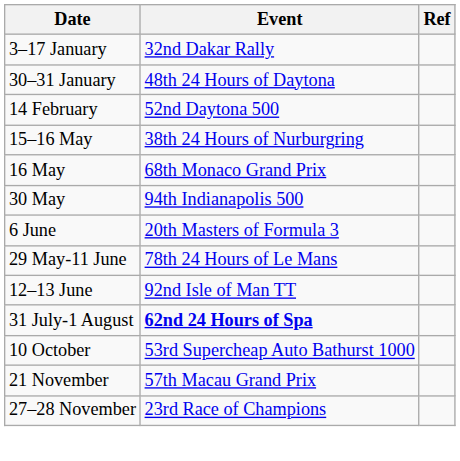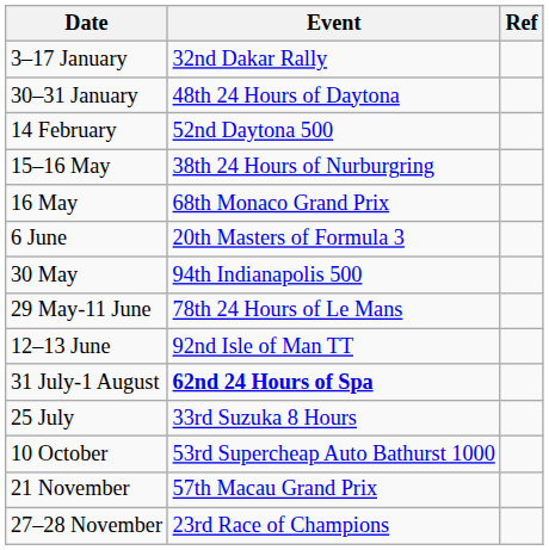 <table class="wikitable" style="font-size: 85%">
 <tr>
 <th>Date</th>
 <th>Event</th>
 <th>Ref</th>
 </tr>
 <tr>
 <td>3–17 January</td>
 <td><a href='#'>32nd Dakar Rally</a></td>
 <td></td>
 </tr>
 <tr>
 <td>30–31 January</td>
 <td><a href='#'>48th 24 Hours of Daytona</a></td>
 <td></td>
 </tr>
 <tr>
 <td>14 February</td>
 <td><a href='#'>52nd Daytona 500</a></td>
 <td></td>
 </tr>
 <tr>
 <td>15–16 May</td>
 <td><a href='#'>38th 24 Hours of Nurburgring</a></td>
 <td></td>
 </tr>
 <tr>
 <td>16 May</td>
 <td><a href='#'>68th Monaco Grand Prix</a></td>
 <td></td>
 </tr>
 <tr>
-<td>30 May</td>
-<td><a href='#'>94th Indianapolis 500</a></td>
+<td>6 June</td>
+<td><a href='#'>20th Masters of Formula 3</a></td>
 <td></td>
 </tr>
 <tr>
-<td>6 June</td>
-<td><a href='#'>20th Masters of Formula 3</a></td>
+<td>30 May</td>
+<td><a href='#'>94th Indianapolis 500</a></td>
 <td></td>
 </tr>
 <tr>
 <td>29 May-11 June</td>
 <td><a href='#'>78th 24 Hours of Le Mans</a></td>
 <td></td>
 </tr>
 <tr>
 <td>12–13 June</td>
 <td><a href='#'>92nd Isle of Man TT</a></td>
 <td></td>
 </tr>
 <tr>
 <td>31 July-1 August</td>
 <td><strong><a href='#'>62nd 24 Hours of Spa</a></strong></td>
 <td></td>
 </tr>
 <tr>
+<td>25 July</td>
+<td><a href='#'>33rd Suzuka 8 Hours</a></td>
+<td></td>
+</tr>
+<tr>
 <td>10 October</td>
 <td><a href='#'>53rd Supercheap Auto Bathurst 1000</a></td>
 <td></td>
 </tr>
 <tr>
 <td>21 November</td>
 <td><a href='#'>57th Macau Grand Prix</a></td>
 <td></td>
 </tr>
 <tr>
 <td>27–28 November</td>
 <td><a href='#'>23rd Race of Champions</a></td>
 <td></td>
 </tr>
 </table>
